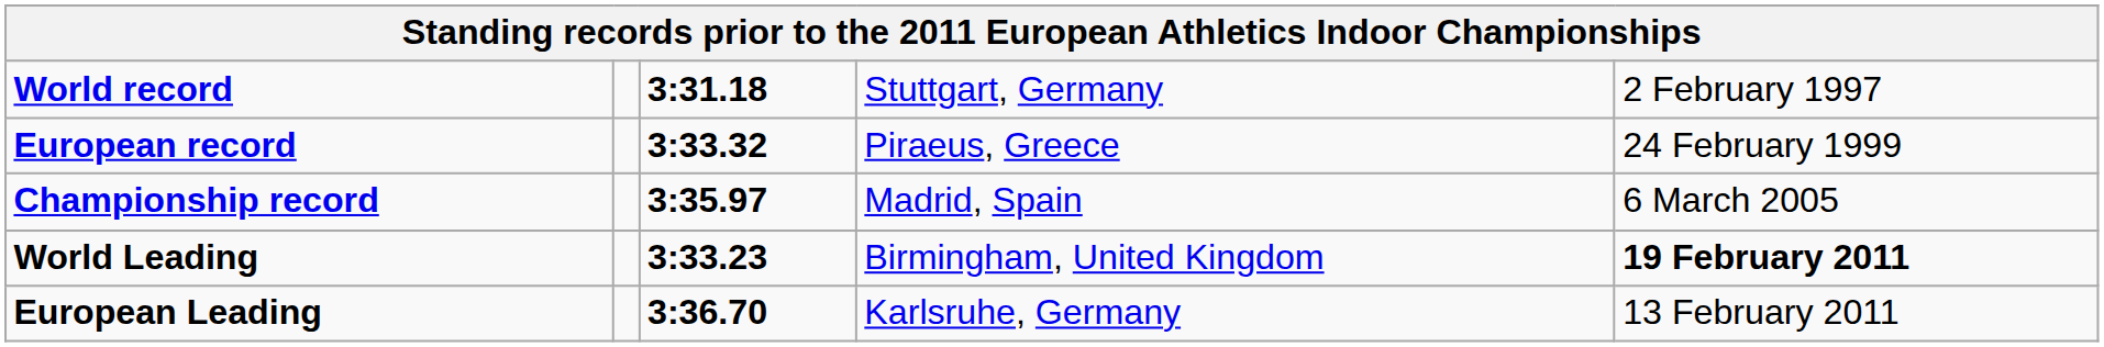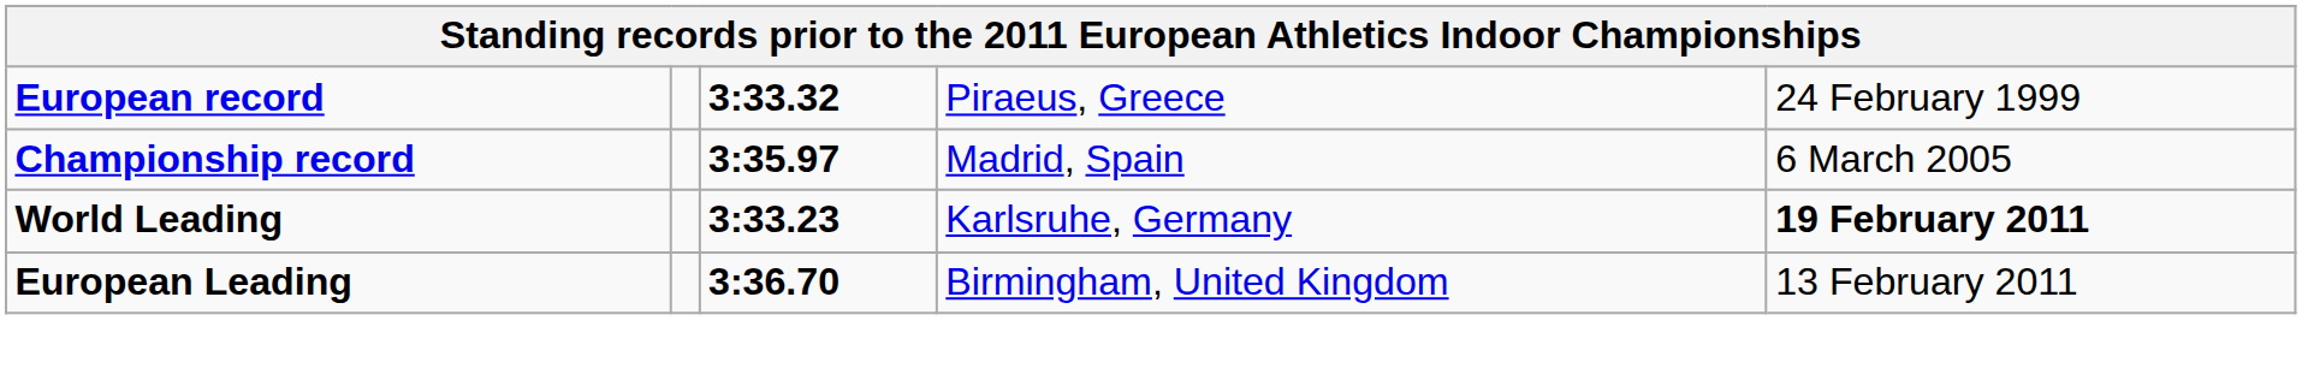 <table class="wikitable" width=75%>
 <tr>
 <th colspan="5">Standing records prior to the 2011 European Athletics Indoor Championships</th>
-</tr>
-<tr>
-<td><strong><a href='#'>World record</a></strong></td>
-<td></td>
-<td><strong>3:31.18</strong></td>
-<td><a href='#'>Stuttgart</a>, <a href='#'>Germany</a></td>
-<td>2 February 1997</td>
 </tr>
 <tr>
 <td><strong><a href='#'>European record</a></strong></td>
 <td></td>
 <td><strong>3:33.32</strong></td>
 <td><a href='#'>Piraeus</a>, <a href='#'>Greece</a></td>
 <td>24 February 1999</td>
 </tr>
 <tr>
 <td><strong><a href='#'>Championship record</a></strong></td>
 <td></td>
 <td><strong>3:35.97</strong></td>
 <td><a href='#'>Madrid</a>, <a href='#'>Spain</a></td>
 <td>6 March 2005</td>
 </tr>
 <tr>
 <td><strong>World Leading</strong></td>
 <td></td>
 <td><strong>3:33.23</strong></td>
-<td><a href='#'>Birmingham</a>, <a href='#'>United Kingdom</a></td>
+<td><a href='#'>Karlsruhe</a>, <a href='#'>Germany</a></td>
 <td><strong>19 February 2011</strong></td>
 </tr>
 <tr>
 <td><strong>European Leading</strong></td>
 <td></td>
 <td><strong>3:36.70</strong></td>
-<td><a href='#'>Karlsruhe</a>, <a href='#'>Germany</a></td>
+<td><a href='#'>Birmingham</a>, <a href='#'>United Kingdom</a></td>
 <td>13 February 2011</td>
 </tr>
 </table>
